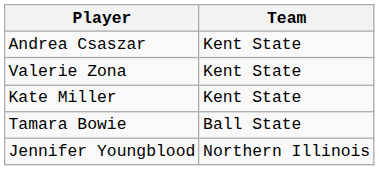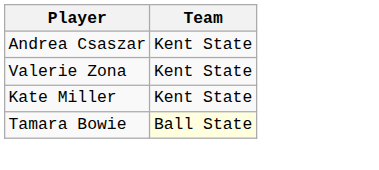 <table class="wikitable">
 <tr>
 <th>Player</th>
 <th>Team</th>
 </tr>
 <tr>
 <td>Andrea Csaszar</td>
 <td>Kent State</td>
 </tr>
 <tr>
 <td>Valerie Zona</td>
 <td>Kent State</td>
 </tr>
 <tr>
 <td>Kate Miller</td>
 <td>Kent State</td>
 </tr>
 <tr>
 <td>Tamara Bowie</td>
-<td>Ball State</td>
-</tr>
-<tr>
-<td>Jennifer Youngblood</td>
-<td>Northern Illinois</td>
+<td style="background: lightyellow;">Ball State</td>
 </tr>
 </table>
